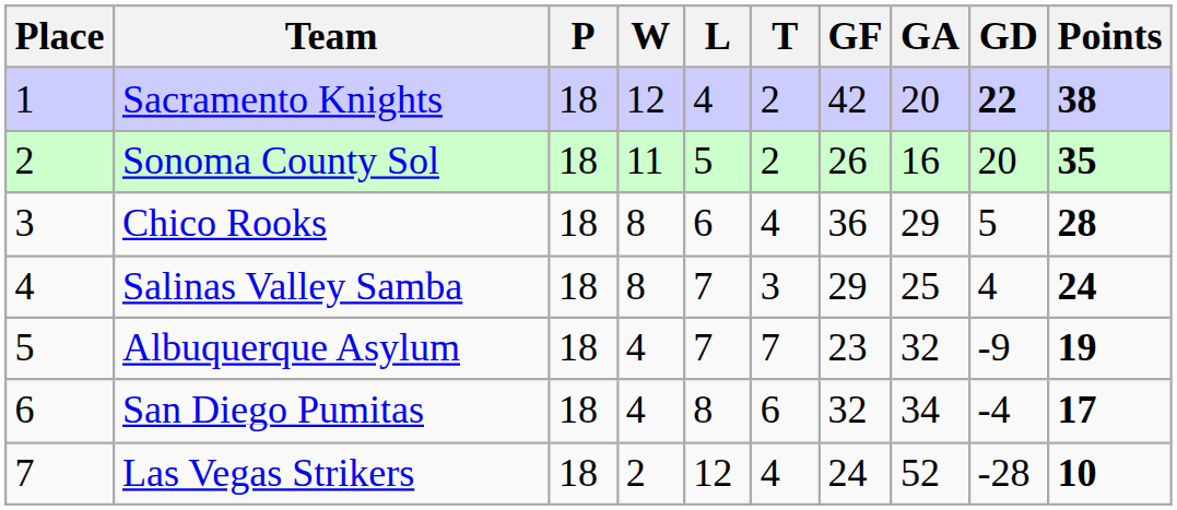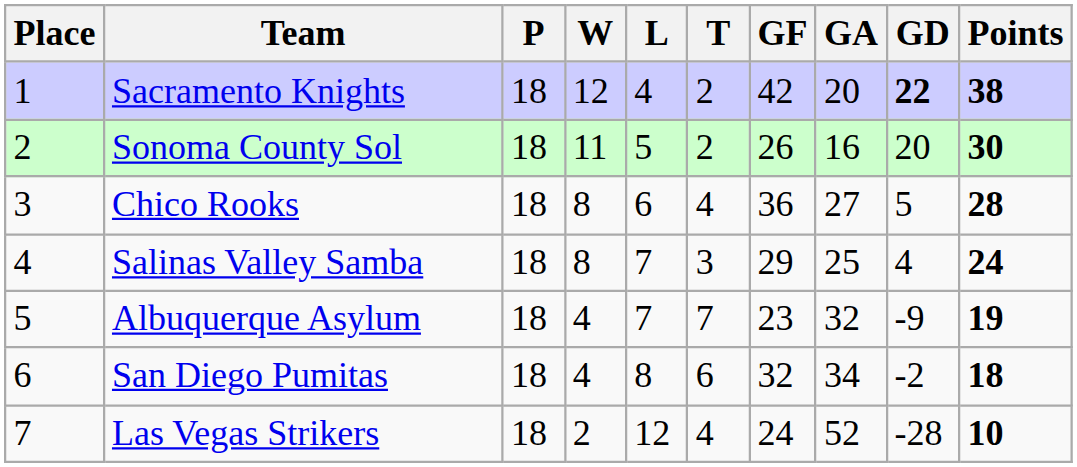 <table class="wikitable">
 <tr>
 <th>Place</th>
 <th width="170">Team</th>
 <th width="20">P</th>
 <th width="20">W</th>
 <th width="20">L</th>
 <th width="20">T</th>
 <th width="20">GF</th>
 <th width="20">GA</th>
 <th width="25">GD</th>
 <th>Points</th>
 </tr>
 <tr bgcolor=#ccccff>
 <td>1</td>
 <td><a href='#'>Sacramento Knights</a></td>
 <td>18</td>
 <td>12</td>
 <td>4</td>
 <td>2</td>
 <td>42</td>
 <td>20</td>
 <td><strong>22</strong></td>
 <td><strong>38</strong></td>
 </tr>
 <tr bgcolor=ccffcc>
 <td>2</td>
 <td><a href='#'>Sonoma County Sol</a></td>
 <td>18</td>
 <td>11</td>
 <td>5</td>
 <td>2</td>
 <td>26</td>
 <td>16</td>
 <td>20</td>
-<td><strong>35</strong></td>
+<td><strong>30</strong></td>
 </tr>
 <tr>
 <td>3</td>
 <td><a href='#'>Chico Rooks</a></td>
 <td>18</td>
 <td>8</td>
 <td>6</td>
 <td>4</td>
 <td>36</td>
-<td>29</td>
+<td>27</td>
 <td>5</td>
 <td><strong>28</strong></td>
 </tr>
 <tr>
 <td>4</td>
 <td><a href='#'>Salinas Valley Samba</a></td>
 <td>18</td>
 <td>8</td>
 <td>7</td>
 <td>3</td>
 <td>29</td>
 <td>25</td>
 <td>4</td>
 <td><strong>24</strong></td>
 </tr>
 <tr>
 <td>5</td>
 <td><a href='#'>Albuquerque Asylum</a></td>
 <td>18</td>
 <td>4</td>
 <td>7</td>
 <td>7</td>
 <td>23</td>
 <td>32</td>
 <td>-9</td>
 <td><strong>19</strong></td>
 </tr>
 <tr>
 <td>6</td>
 <td><a href='#'>San Diego Pumitas</a></td>
 <td>18</td>
 <td>4</td>
 <td>8</td>
 <td>6</td>
 <td>32</td>
 <td>34</td>
-<td>-4</td>
-<td><strong>17</strong></td>
+<td>-2</td>
+<td><strong>18</strong></td>
 </tr>
 <tr>
 <td>7</td>
 <td><a href='#'>Las Vegas Strikers</a></td>
 <td>18</td>
 <td>2</td>
 <td>12</td>
 <td>4</td>
 <td>24</td>
 <td>52</td>
 <td>-28</td>
 <td><strong>10</strong></td>
 </tr>
 </table>
